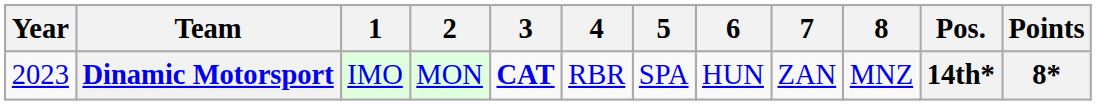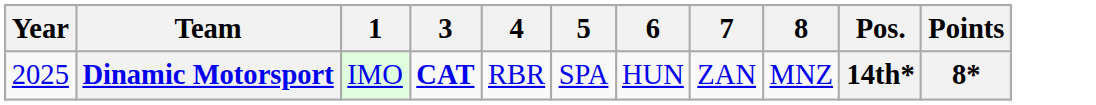 <table class="wikitable" border="1" style="text-align:center; font-size:85%;">
 <tr>
 <th>Year</th>
 <th>Team</th>
 <th>1</th>
-<th>2</th>
 <th>3</th>
 <th>4</th>
 <th>5</th>
 <th>6</th>
 <th>7</th>
 <th>8</th>
 <th>Pos.</th>
 <th>Points</th>
 </tr>
 <tr>
-<td><a href='#'>2023</a></td>
+<td><a href='#'>2025</a></td>
 <th nowrap><a href='#'>Dinamic Motorsport</a></th>
 <td style="background:#DFFFDF;"><a href='#'>IMO</a><br></td>
-<td style="background:#DFFFDF;"><a href='#'>MON</a><br></td>
 <td style="background:#;"><strong><a href='#'>CAT</a></strong></td>
 <td style="background:#;"><a href='#'>RBR</a></td>
 <td style="background:#;"><a href='#'>SPA</a></td>
 <td style="background:#;"><a href='#'>HUN</a></td>
 <td style="background:#;"><a href='#'>ZAN</a></td>
 <td style="background:#;"><a href='#'>MNZ</a></td>
 <th>14th*</th>
 <th>8*</th>
 </tr>
 </table>
